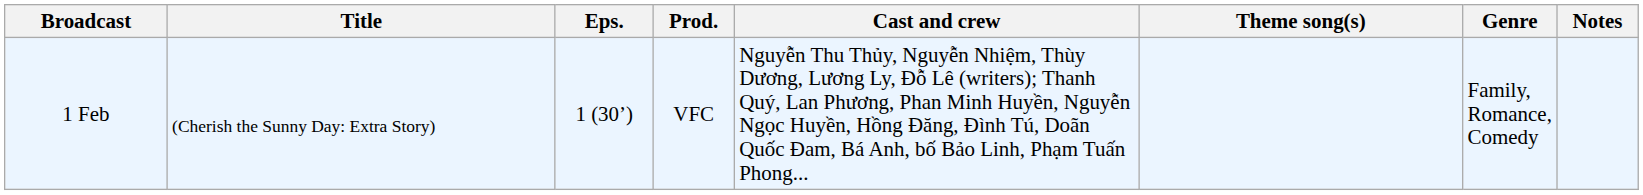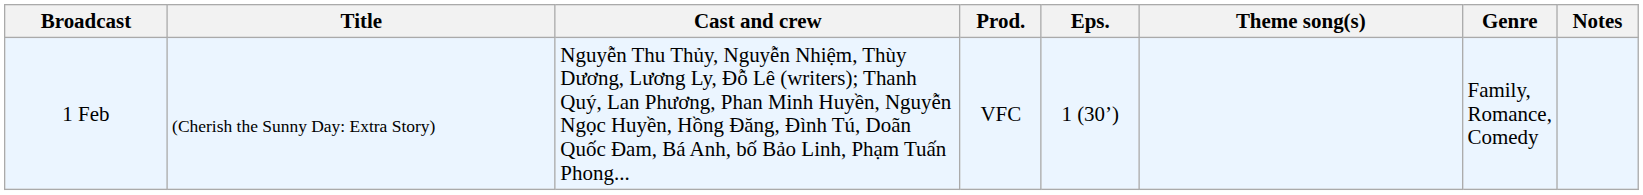 <table class="wikitable sortable">
 <tr>
 <th style="width:10%;">Broadcast</th>
 <th style="width:24%;">Title</th>
+<th style="width:25%;">Cast and crew</th>
+<th style="width:5%;">Prod.</th>
 <th style="width:6%;">Eps.</th>
-<th style="width:5%;">Prod.</th>
-<th style="width:25%;">Cast and crew</th>
 <th style="width:20%;">Theme song(s)</th>
 <th style="width:5%;">Genre</th>
 <th style="width:5%;">Notes</th>
 </tr>
 <tr ---- bgcolor="#ebf5ff">
 <td style="text-align:center;">1 Feb<br></td>
 <td><em></em> <br><small>(Cherish the Sunny Day: Extra Story)</small></td>
+<td> Nguyễn Thu Thủy, Nguyễn Nhiệm, Thùy Dương, Lương Ly, Đỗ Lê (writers); Thanh Quý, Lan Phương, Phan Minh Huyền, Nguyễn Ngọc Huyền, Hồng Đăng, Đình Tú, Doãn Quốc Đam, Bá Anh, bố Bảo Linh, Phạm Tuấn Phong...</td>
+<td style="text-align:center;">VFC</td>
 <td style="text-align:center;">1 (30’)</td>
-<td style="text-align:center;">VFC</td>
-<td> Nguyễn Thu Thủy, Nguyễn Nhiệm, Thùy Dương, Lương Ly, Đỗ Lê (writers); Thanh Quý, Lan Phương, Phan Minh Huyền, Nguyễn Ngọc Huyền, Hồng Đăng, Đình Tú, Doãn Quốc Đam, Bá Anh, bố Bảo Linh, Phạm Tuấn Phong...</td>
 <td></td>
 <td>Family, Romance, Comedy</td>
 <td></td>
 </tr>
 </table>
